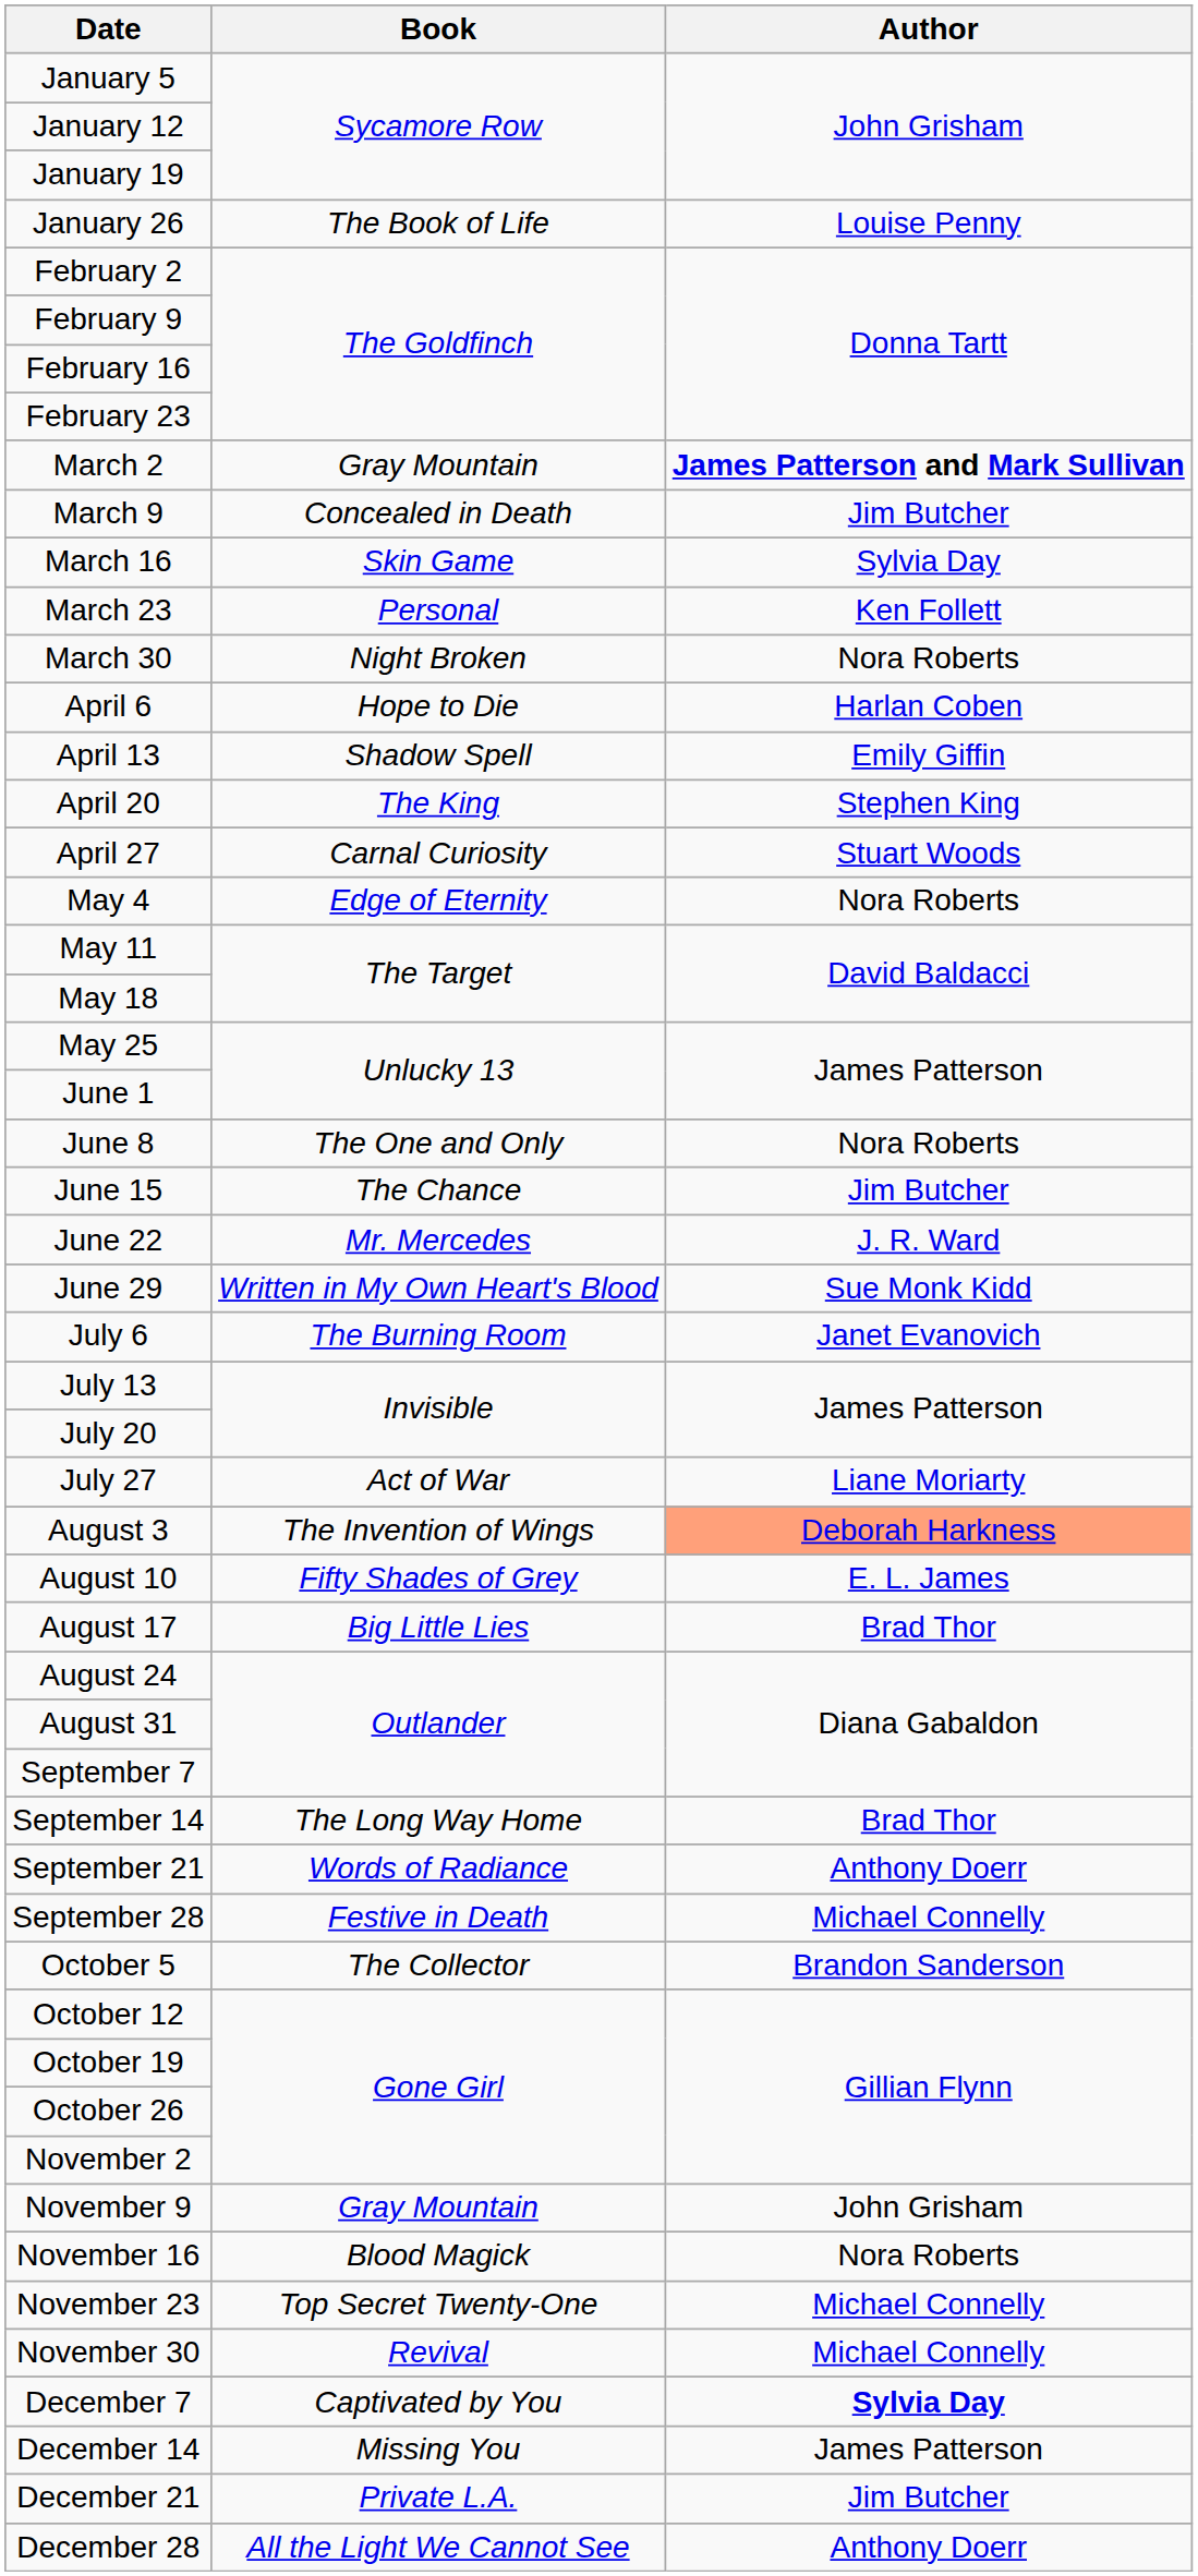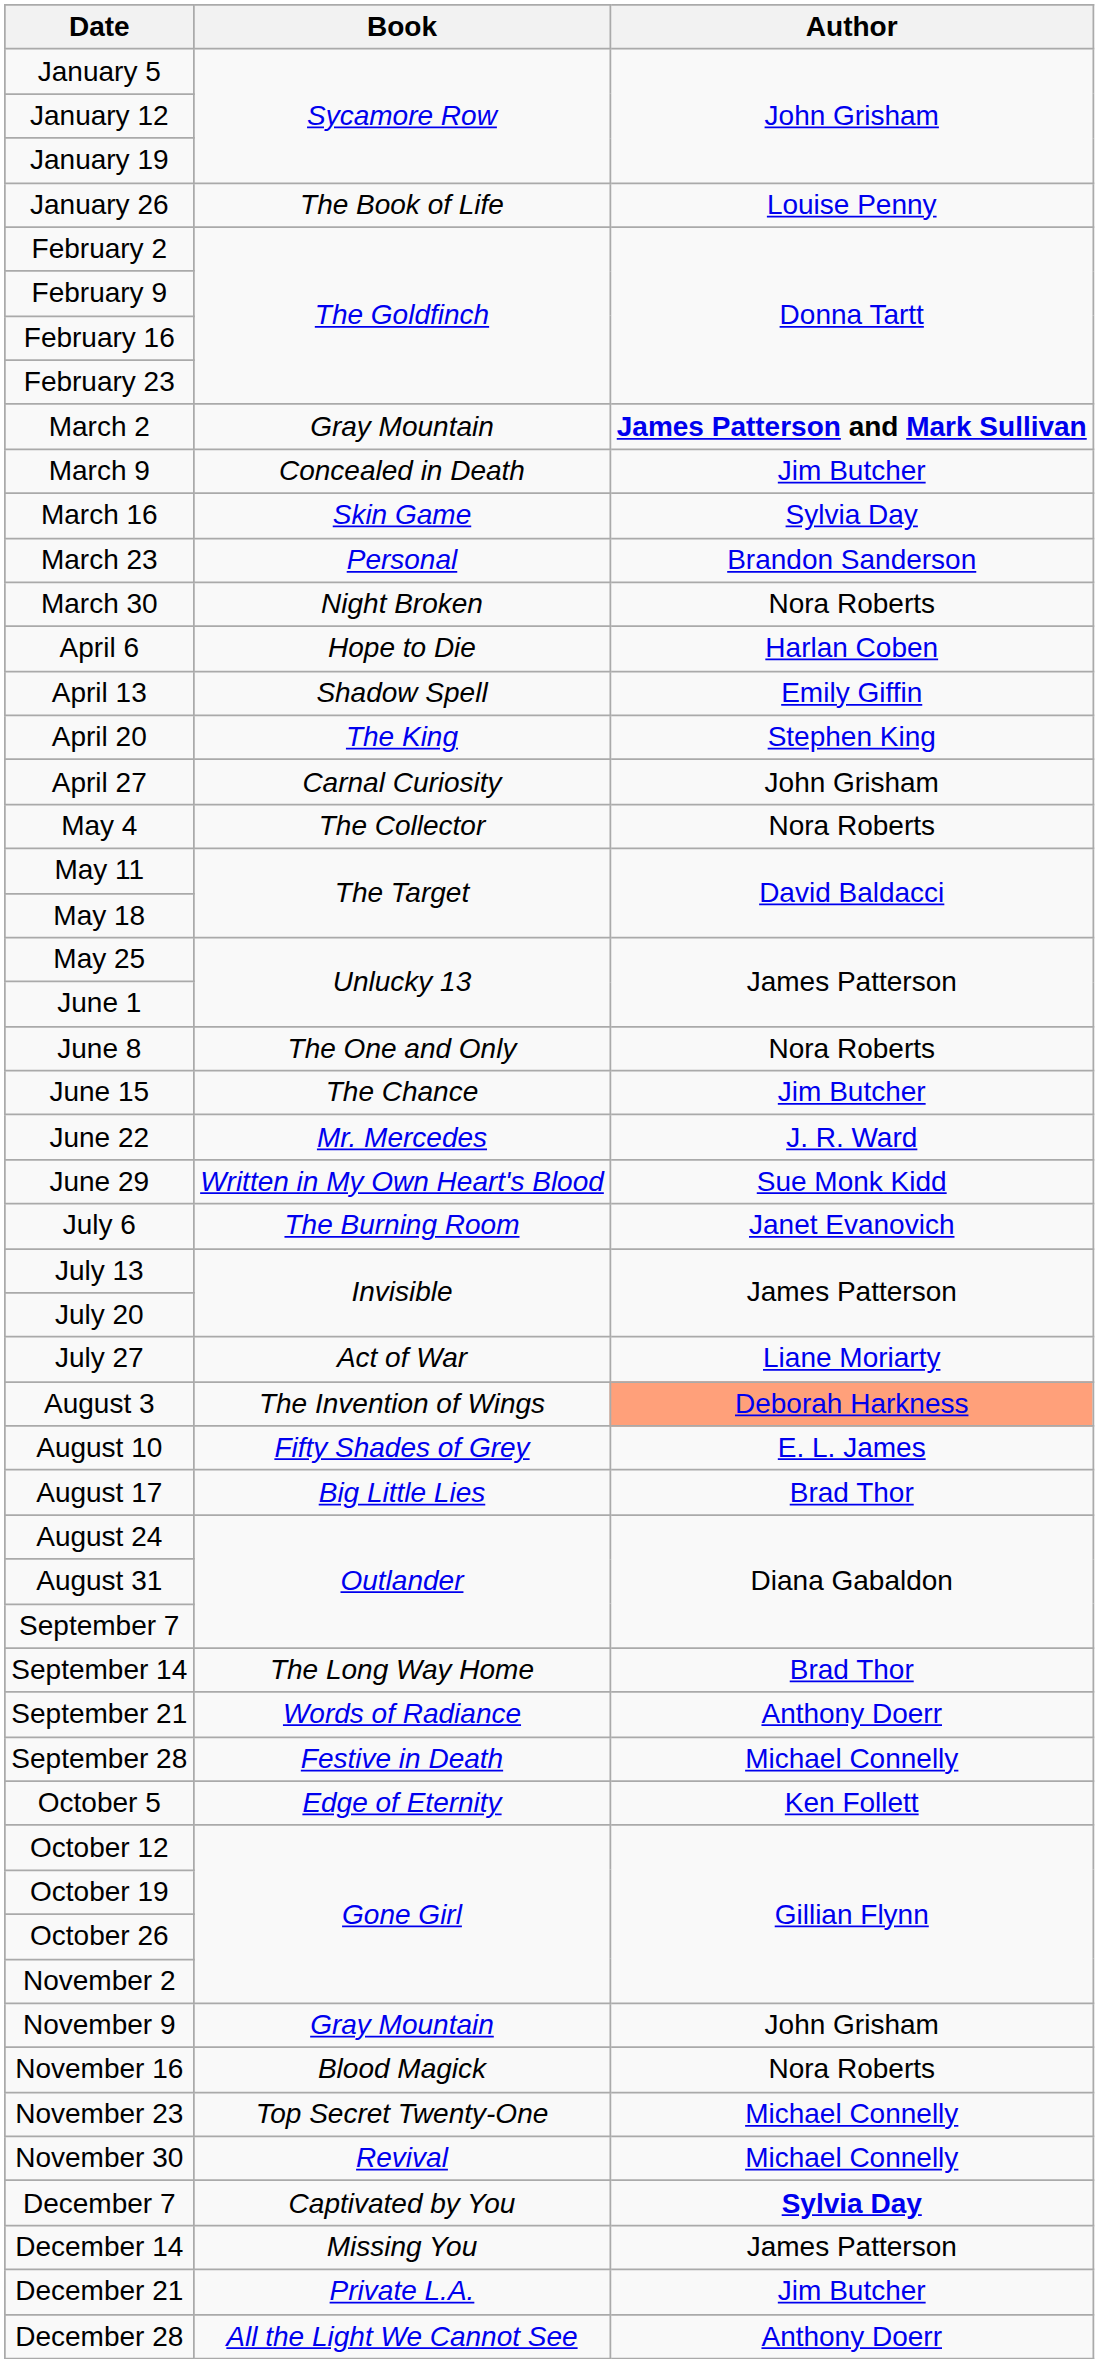 <table class="wikitable sortable" style="text-align: center">
 <tr>
 <th>Date</th>
 <th>Book</th>
 <th>Author</th>
 </tr>
 <tr>
 <td>January 5</td>
 <td rowspan=3><em><a href='#'>Sycamore Row</a></em></td>
 <td rowspan=3><a href='#'>John Grisham</a></td>
 </tr>
 <tr>
 <td>January 12</td>
 </tr>
 <tr>
 <td>January 19</td>
 </tr>
 <tr>
 <td>January 26</td>
 <td><em>The Book of Life</em></td>
 <td><a href='#'>Louise Penny</a></td>
 </tr>
 <tr>
 <td>February 2</td>
 <td rowspan=4><em><a href='#'>The Goldfinch</a></em></td>
 <td rowspan=4><a href='#'>Donna Tartt</a></td>
 </tr>
 <tr>
 <td>February 9</td>
 </tr>
 <tr>
 <td>February 16</td>
 </tr>
 <tr>
 <td>February 23</td>
 </tr>
 <tr>
 <td>March 2</td>
 <td><em>Gray Mountain</em></td>
 <td><strong><a href='#'>James Patterson</a> and <a href='#'>Mark Sullivan</a></strong></td>
 </tr>
 <tr>
 <td>March 9</td>
 <td><em>Concealed in Death</em></td>
 <td><a href='#'>Jim Butcher</a></td>
 </tr>
 <tr>
 <td>March 16</td>
 <td><em><a href='#'>Skin Game</a></em></td>
 <td><a href='#'>Sylvia Day</a></td>
 </tr>
 <tr>
 <td>March 23</td>
 <td><em><a href='#'>Personal</a></em></td>
-<td><a href='#'>Ken Follett</a></td>
+<td><a href='#'>Brandon Sanderson</a></td>
 </tr>
 <tr>
 <td>March 30</td>
 <td><em>Night Broken</em></td>
 <td>Nora Roberts</td>
 </tr>
 <tr>
 <td>April 6</td>
 <td><em>Hope to Die</em></td>
 <td><a href='#'>Harlan Coben</a></td>
 </tr>
 <tr>
 <td>April 13</td>
 <td><em>Shadow Spell</em></td>
 <td><a href='#'>Emily Giffin</a></td>
 </tr>
 <tr>
 <td>April 20</td>
 <td><em><a href='#'>The King</a></em></td>
 <td><a href='#'>Stephen King</a></td>
 </tr>
 <tr>
 <td>April 27</td>
 <td><em>Carnal Curiosity</em></td>
-<td><a href='#'>Stuart Woods</a></td>
+<td>John Grisham</td>
 </tr>
 <tr>
 <td>May 4</td>
-<td><em><a href='#'>Edge of Eternity</a></em></td>
+<td><em>The Collector</em></td>
 <td>Nora Roberts</td>
 </tr>
 <tr>
 <td>May 11</td>
 <td rowspan=2><em>The Target</em></td>
 <td rowspan=2><a href='#'>David Baldacci</a></td>
 </tr>
 <tr>
 <td>May 18</td>
 </tr>
 <tr>
 <td>May 25</td>
 <td rowspan=2><em>Unlucky 13</em></td>
 <td rowspan=2>James Patterson</td>
 </tr>
 <tr>
 <td>June 1</td>
 </tr>
 <tr>
 <td>June 8</td>
 <td><em>The One and Only</em></td>
 <td>Nora Roberts</td>
 </tr>
 <tr>
 <td>June 15</td>
 <td><em>The Chance</em></td>
 <td><a href='#'>Jim Butcher</a></td>
 </tr>
 <tr>
 <td>June 22</td>
 <td><em><a href='#'>Mr. Mercedes</a></em></td>
 <td><a href='#'>J. R. Ward</a></td>
 </tr>
 <tr>
 <td>June 29</td>
 <td><em><a href='#'>Written in My Own Heart's Blood</a></em></td>
 <td><a href='#'>Sue Monk Kidd</a></td>
 </tr>
 <tr>
 <td>July 6</td>
 <td><em><a href='#'>The Burning Room</a></em></td>
 <td><a href='#'>Janet Evanovich</a></td>
 </tr>
 <tr>
 <td>July 13</td>
 <td rowspan=2><em>Invisible</em></td>
 <td rowspan=2>James Patterson</td>
 </tr>
 <tr>
 <td>July 20</td>
 </tr>
 <tr>
 <td>July 27</td>
 <td><em>Act of War</em></td>
 <td><a href='#'>Liane Moriarty</a></td>
 </tr>
 <tr>
 <td>August 3</td>
 <td><em>The Invention of Wings</em></td>
 <td style="background: lightsalmon;"><a href='#'>Deborah Harkness</a></td>
 </tr>
 <tr>
 <td>August 10</td>
 <td><em><a href='#'>Fifty Shades of Grey</a></em></td>
 <td><a href='#'>E. L. James</a></td>
 </tr>
 <tr>
 <td>August 17</td>
 <td><em><a href='#'>Big Little Lies</a></em></td>
 <td><a href='#'>Brad Thor</a></td>
 </tr>
 <tr>
 <td>August 24</td>
 <td rowspan=3><em><a href='#'>Outlander</a></em></td>
 <td rowspan=3>Diana Gabaldon</td>
 </tr>
 <tr>
 <td>August 31</td>
 </tr>
 <tr>
 <td>September 7</td>
 </tr>
 <tr>
 <td>September 14</td>
 <td><em>The Long Way Home</em></td>
 <td><a href='#'>Brad Thor</a></td>
 </tr>
 <tr>
 <td>September 21</td>
 <td><em><a href='#'>Words of Radiance</a></em></td>
 <td><a href='#'>Anthony Doerr</a></td>
 </tr>
 <tr>
 <td>September 28</td>
 <td><em><a href='#'>Festive in Death</a></em></td>
 <td><a href='#'>Michael Connelly</a></td>
 </tr>
 <tr>
 <td>October 5</td>
-<td><em>The Collector</em></td>
-<td><a href='#'>Brandon Sanderson</a></td>
+<td><em><a href='#'>Edge of Eternity</a></em></td>
+<td><a href='#'>Ken Follett</a></td>
 </tr>
 <tr>
 <td>October 12</td>
 <td rowspan=4><em><a href='#'>Gone Girl</a></em></td>
 <td rowspan=4><a href='#'>Gillian Flynn</a></td>
 </tr>
 <tr>
 <td>October 19</td>
 </tr>
 <tr>
 <td>October 26</td>
 </tr>
 <tr>
 <td>November 2</td>
 </tr>
 <tr>
 <td>November 9</td>
 <td><em><a href='#'>Gray Mountain</a></em></td>
 <td>John Grisham</td>
 </tr>
 <tr>
 <td>November 16</td>
 <td><em>Blood Magick</em></td>
 <td>Nora Roberts</td>
 </tr>
 <tr>
 <td>November 23</td>
 <td><em>Top Secret Twenty-One</em></td>
 <td><a href='#'>Michael Connelly</a></td>
 </tr>
 <tr>
 <td>November 30</td>
 <td><em><a href='#'>Revival</a></em></td>
 <td><a href='#'>Michael Connelly</a></td>
 </tr>
 <tr>
 <td>December 7</td>
 <td><em>Captivated by You</em></td>
 <td><strong><a href='#'>Sylvia Day</a></strong></td>
 </tr>
 <tr>
 <td>December 14</td>
 <td><em>Missing You</em></td>
 <td>James Patterson</td>
 </tr>
 <tr>
 <td>December 21</td>
 <td><em><a href='#'>Private L.A.</a></em></td>
 <td><a href='#'>Jim Butcher</a></td>
 </tr>
 <tr>
 <td>December 28</td>
 <td><em><a href='#'>All the Light We Cannot See</a></em></td>
 <td><a href='#'>Anthony Doerr</a></td>
 </tr>
 </table>
